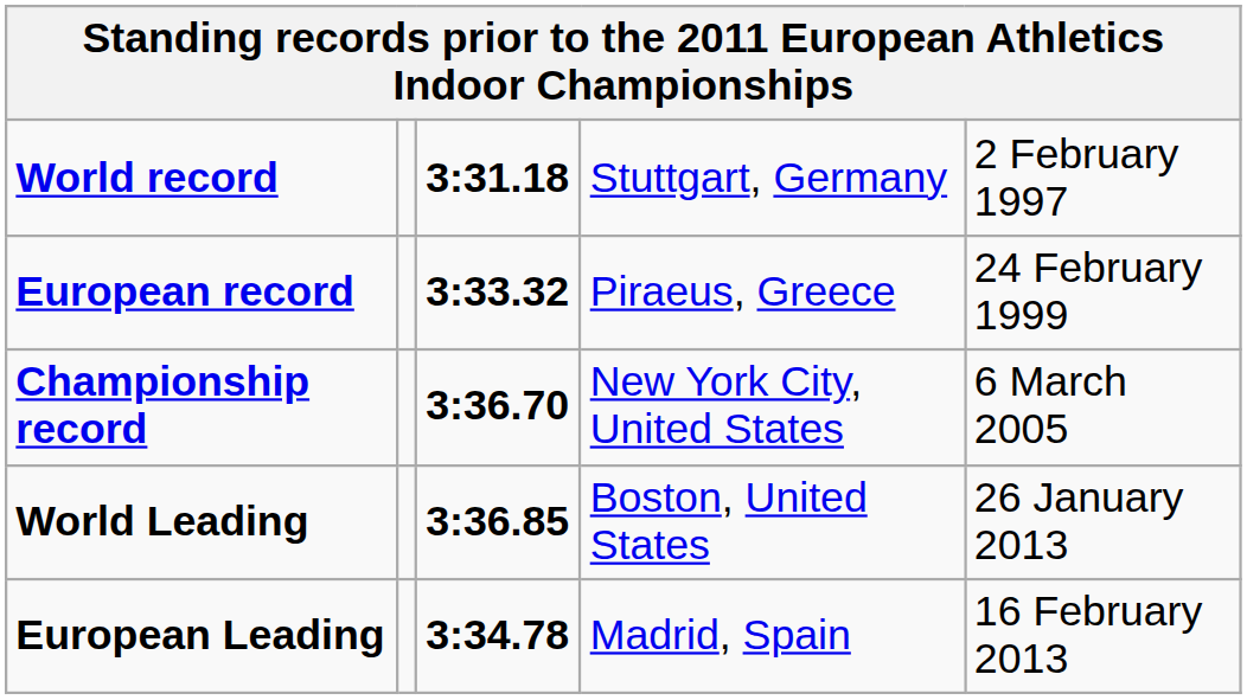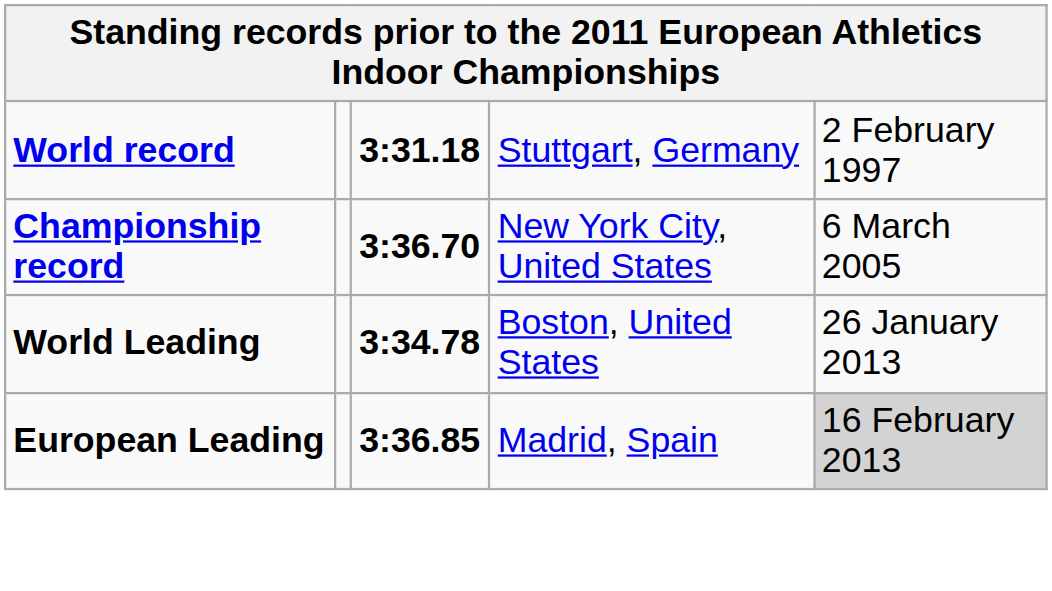 <table class="wikitable" width=75%>
 <tr>
 <th colspan="5">Standing records prior to the 2011 European Athletics Indoor Championships</th>
 </tr>
 <tr>
 <td><strong><a href='#'>World record</a></strong></td>
 <td></td>
 <td><strong>3:31.18</strong></td>
 <td><a href='#'>Stuttgart</a>, <a href='#'>Germany</a></td>
 <td>2 February 1997</td>
 </tr>
 <tr>
-<td><strong><a href='#'>European record</a></strong></td>
-<td></td>
-<td><strong>3:33.32</strong></td>
-<td><a href='#'>Piraeus</a>, <a href='#'>Greece</a></td>
-<td>24 February 1999</td>
-</tr>
-<tr>
 <td><strong><a href='#'>Championship record</a></strong></td>
 <td></td>
 <td><strong>3:36.70</strong></td>
 <td><a href='#'>New York City</a>, <a href='#'>United States</a></td>
 <td>6 March 2005</td>
 </tr>
 <tr>
 <td><strong>World Leading</strong></td>
 <td></td>
-<td><strong>3:36.85</strong></td>
+<td><strong>3:34.78</strong></td>
 <td><a href='#'>Boston</a>, <a href='#'>United States</a></td>
 <td>26 January 2013</td>
 </tr>
 <tr>
 <td><strong>European Leading</strong></td>
 <td></td>
-<td><strong>3:34.78</strong></td>
+<td><strong>3:36.85</strong></td>
 <td><a href='#'>Madrid</a>, <a href='#'>Spain</a></td>
-<td>16 February 2013</td>
+<td style="background: lightgrey;">16 February 2013</td>
 </tr>
 </table>
